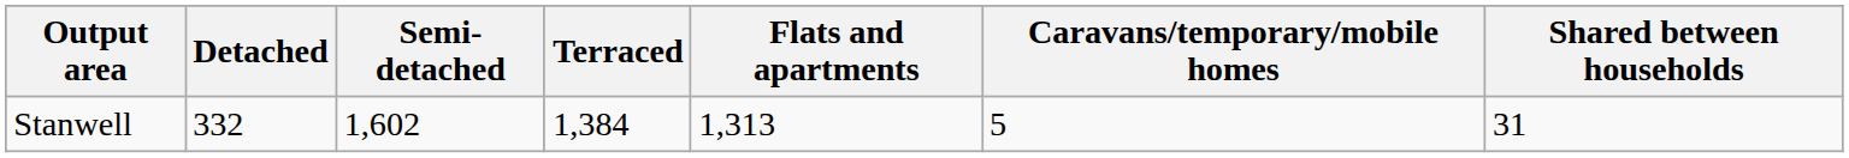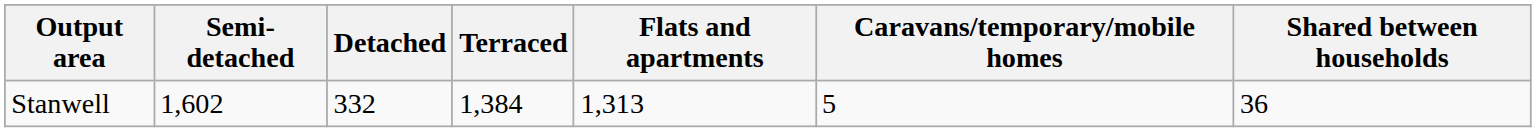 <table class="wikitable">
 <tr>
 <th>Output area</th>
+<th>Semi-detached</th>
 <th>Detached</th>
-<th>Semi-detached</th>
 <th>Terraced</th>
 <th>Flats and apartments</th>
 <th>Caravans/temporary/mobile homes</th>
 <th>Shared between households</th>
 </tr>
 <tr>
 <td>Stanwell</td>
+<td>1,602</td>
 <td>332</td>
-<td>1,602</td>
 <td>1,384</td>
 <td>1,313</td>
 <td>5</td>
-<td>31</td>
+<td>36</td>
 </tr>
 </table>
